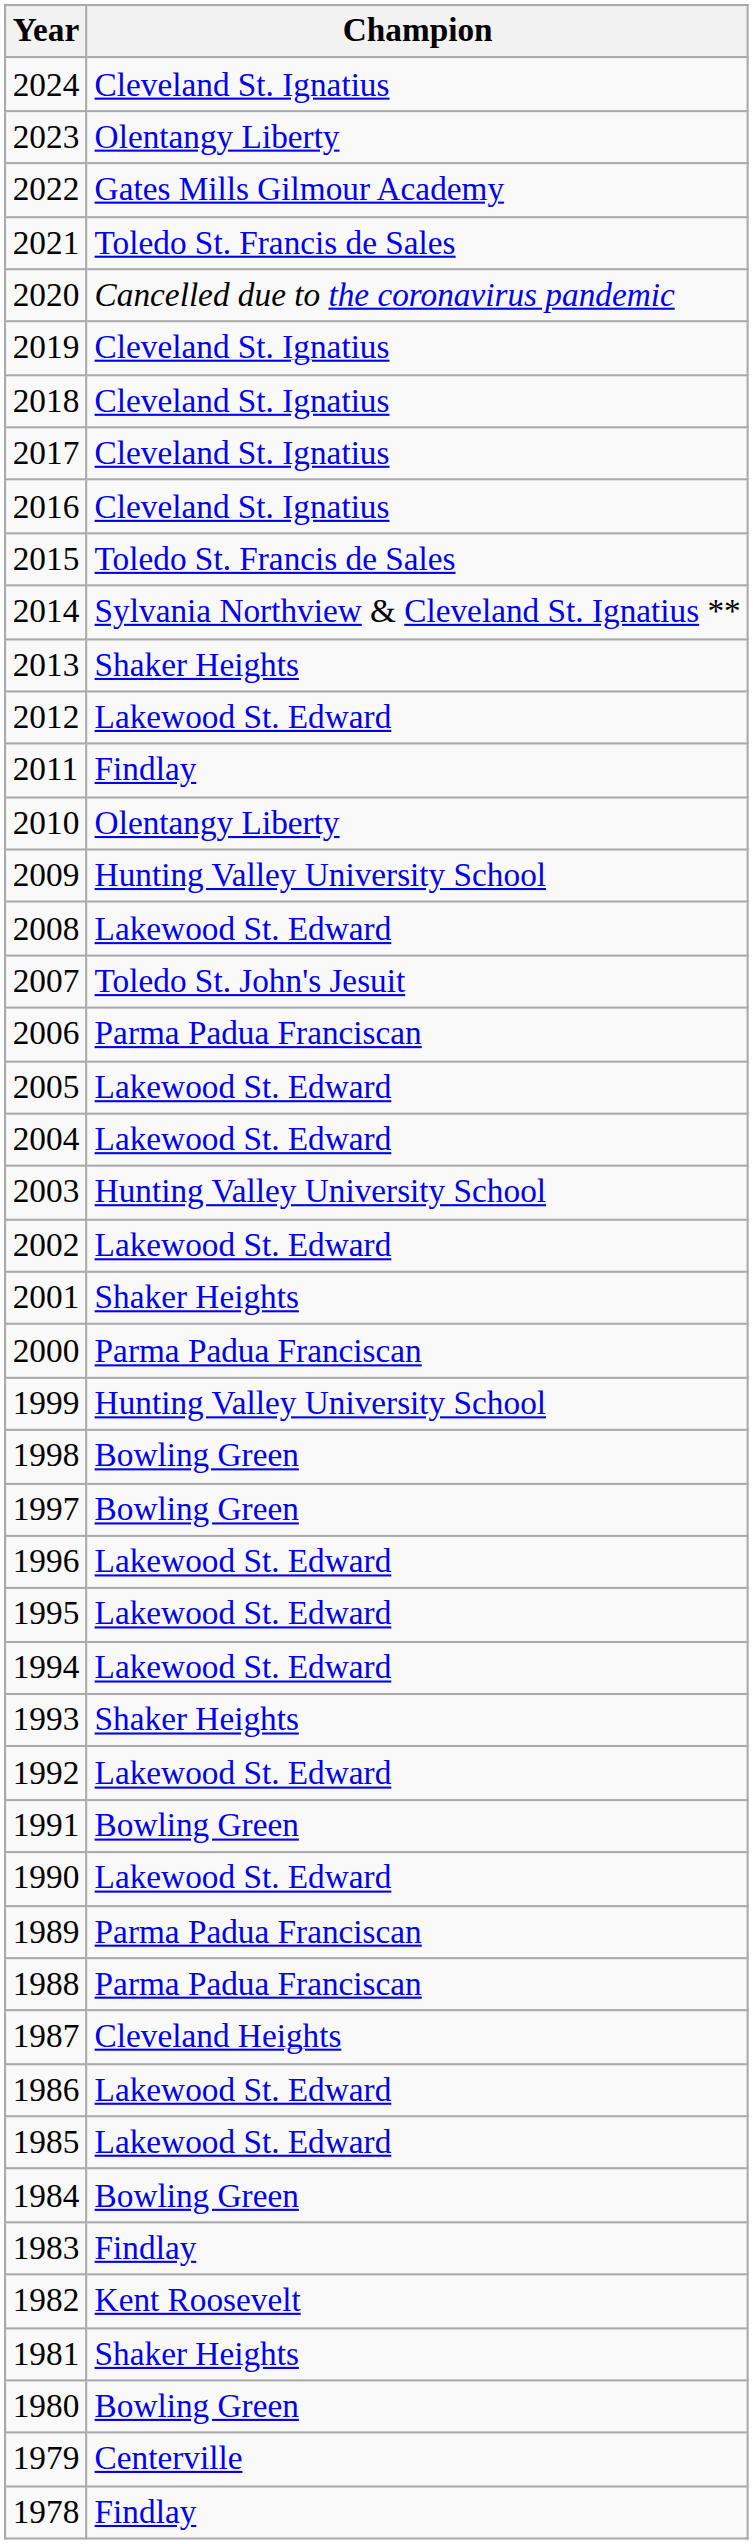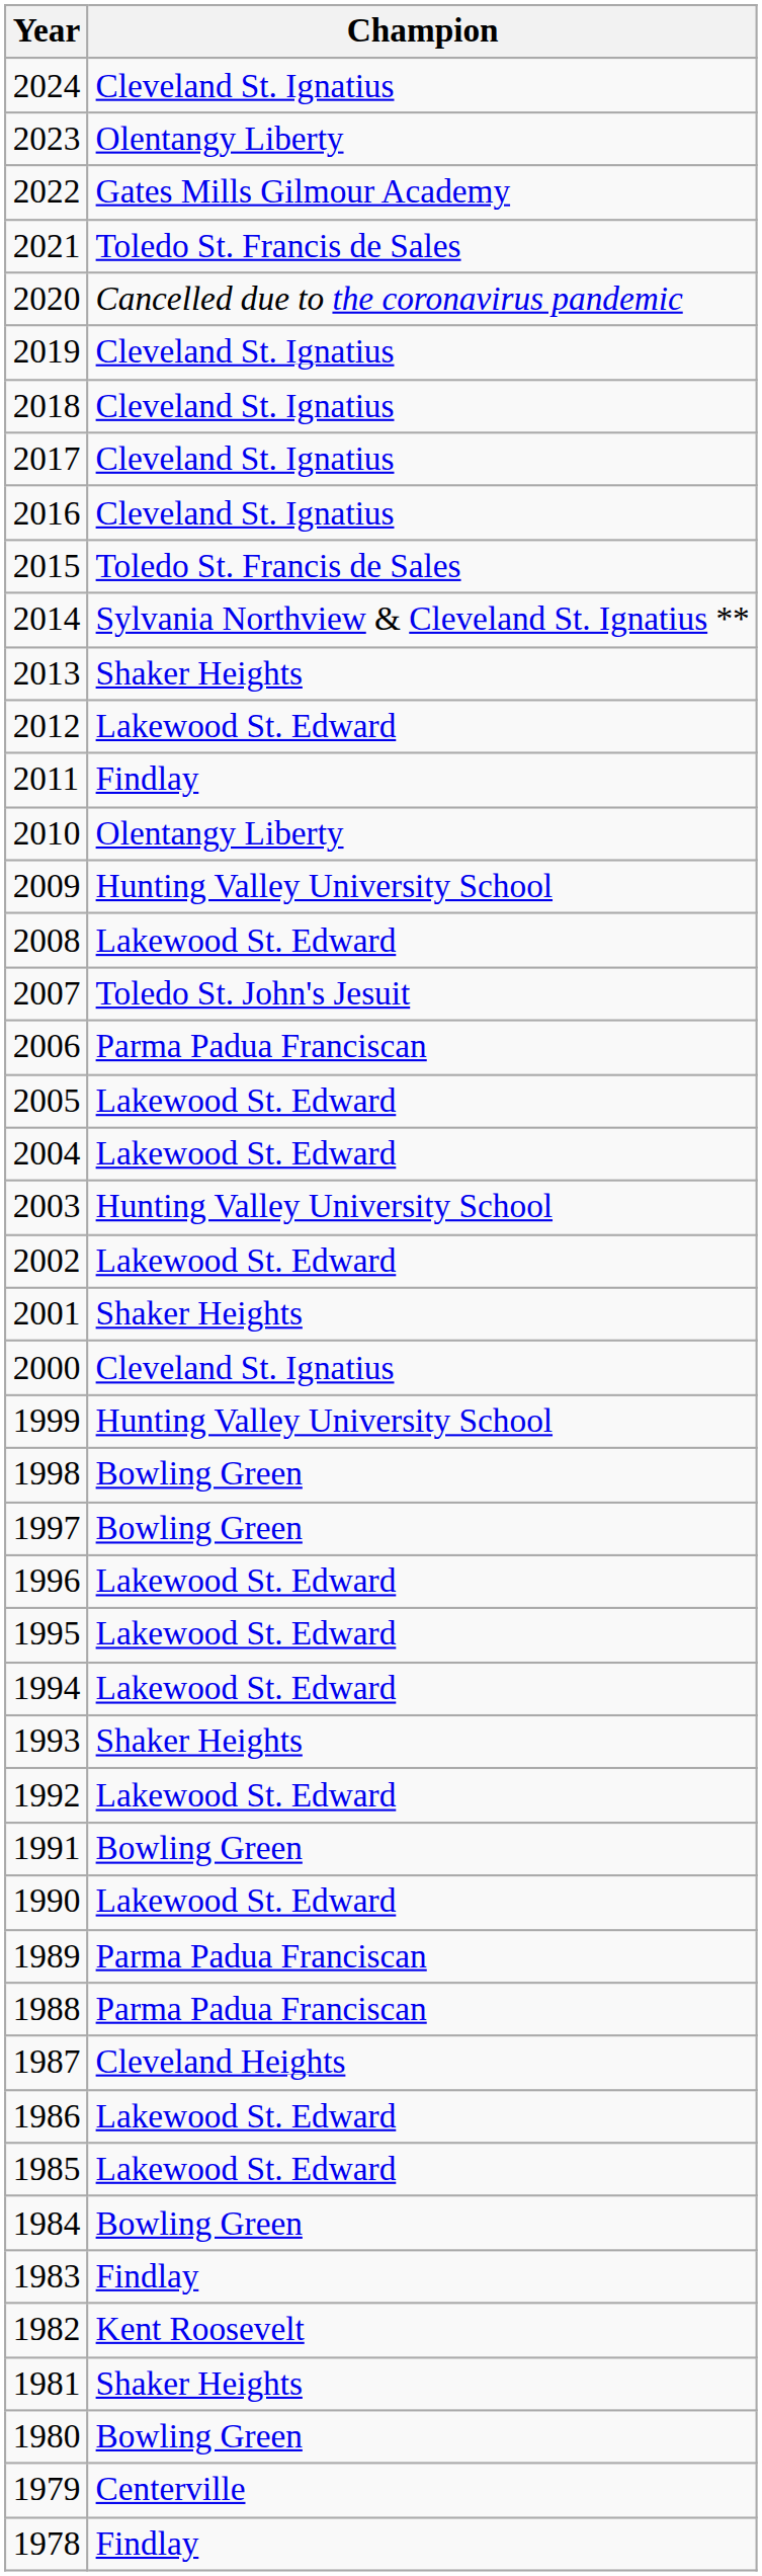 <table class="wikitable">
 <tr>
 <th>Year</th>
 <th>Champion</th>
 </tr>
 <tr>
 <td>2024</td>
 <td><a href='#'>Cleveland St. Ignatius</a></td>
 </tr>
 <tr>
 <td>2023</td>
 <td><a href='#'>Olentangy Liberty</a></td>
 </tr>
 <tr>
 <td>2022</td>
 <td><a href='#'>Gates Mills Gilmour Academy</a></td>
 </tr>
 <tr>
 <td>2021</td>
 <td><a href='#'>Toledo St. Francis de Sales</a></td>
 </tr>
 <tr>
 <td>2020</td>
 <td><em>Cancelled due to <a href='#'>the coronavirus pandemic</a></em></td>
 </tr>
 <tr>
 <td>2019</td>
 <td><a href='#'>Cleveland St. Ignatius</a></td>
 </tr>
 <tr>
 <td>2018</td>
 <td><a href='#'>Cleveland St. Ignatius</a></td>
 </tr>
 <tr>
 <td>2017</td>
 <td><a href='#'>Cleveland St. Ignatius</a></td>
 </tr>
 <tr>
 <td>2016</td>
 <td><a href='#'>Cleveland St. Ignatius</a></td>
 </tr>
 <tr>
 <td>2015</td>
 <td><a href='#'>Toledo St. Francis de Sales</a></td>
 </tr>
 <tr>
 <td>2014</td>
 <td><a href='#'>Sylvania Northview</a> & <a href='#'>Cleveland St. Ignatius</a> **</td>
 </tr>
 <tr>
 <td>2013</td>
 <td><a href='#'>Shaker Heights</a></td>
 </tr>
 <tr>
 <td>2012</td>
 <td><a href='#'>Lakewood St. Edward</a></td>
 </tr>
 <tr>
 <td>2011</td>
 <td><a href='#'>Findlay</a></td>
 </tr>
 <tr>
 <td>2010</td>
 <td><a href='#'>Olentangy Liberty</a></td>
 </tr>
 <tr>
 <td>2009</td>
 <td><a href='#'>Hunting Valley University School</a></td>
 </tr>
 <tr>
 <td>2008</td>
 <td><a href='#'>Lakewood St. Edward</a></td>
 </tr>
 <tr>
 <td>2007</td>
 <td><a href='#'>Toledo St. John's Jesuit</a></td>
 </tr>
 <tr>
 <td>2006</td>
 <td><a href='#'>Parma Padua Franciscan</a></td>
 </tr>
 <tr>
 <td>2005</td>
 <td><a href='#'>Lakewood St. Edward</a></td>
 </tr>
 <tr>
 <td>2004</td>
 <td><a href='#'>Lakewood St. Edward</a></td>
 </tr>
 <tr>
 <td>2003</td>
 <td><a href='#'>Hunting Valley University School</a></td>
 </tr>
 <tr>
 <td>2002</td>
 <td><a href='#'>Lakewood St. Edward</a></td>
 </tr>
 <tr>
 <td>2001</td>
 <td><a href='#'>Shaker Heights</a></td>
 </tr>
 <tr>
 <td>2000</td>
-<td><a href='#'>Parma Padua Franciscan</a></td>
+<td><a href='#'>Cleveland St. Ignatius</a></td>
 </tr>
 <tr>
 <td>1999</td>
 <td><a href='#'>Hunting Valley University School</a></td>
 </tr>
 <tr>
 <td>1998</td>
 <td><a href='#'>Bowling Green</a></td>
 </tr>
 <tr>
 <td>1997</td>
 <td><a href='#'>Bowling Green</a></td>
 </tr>
 <tr>
 <td>1996</td>
 <td><a href='#'>Lakewood St. Edward</a></td>
 </tr>
 <tr>
 <td>1995</td>
 <td><a href='#'>Lakewood St. Edward</a></td>
 </tr>
 <tr>
 <td>1994</td>
 <td><a href='#'>Lakewood St. Edward</a></td>
 </tr>
 <tr>
 <td>1993</td>
 <td><a href='#'>Shaker Heights</a></td>
 </tr>
 <tr>
 <td>1992</td>
 <td><a href='#'>Lakewood St. Edward</a></td>
 </tr>
 <tr>
 <td>1991</td>
 <td><a href='#'>Bowling Green</a></td>
 </tr>
 <tr>
 <td>1990</td>
 <td><a href='#'>Lakewood St. Edward</a></td>
 </tr>
 <tr>
 <td>1989</td>
 <td><a href='#'>Parma Padua Franciscan</a></td>
 </tr>
 <tr>
 <td>1988</td>
 <td><a href='#'>Parma Padua Franciscan</a></td>
 </tr>
 <tr>
 <td>1987</td>
 <td><a href='#'>Cleveland Heights</a></td>
 </tr>
 <tr>
 <td>1986</td>
 <td><a href='#'>Lakewood St. Edward</a></td>
 </tr>
 <tr>
 <td>1985</td>
 <td><a href='#'>Lakewood St. Edward</a></td>
 </tr>
 <tr>
 <td>1984</td>
 <td><a href='#'>Bowling Green</a></td>
 </tr>
 <tr>
 <td>1983</td>
 <td><a href='#'>Findlay</a></td>
 </tr>
 <tr>
 <td>1982</td>
 <td><a href='#'>Kent Roosevelt</a></td>
 </tr>
 <tr>
 <td>1981</td>
 <td><a href='#'>Shaker Heights</a></td>
 </tr>
 <tr>
 <td>1980</td>
 <td><a href='#'>Bowling Green</a></td>
 </tr>
 <tr>
 <td>1979</td>
 <td><a href='#'>Centerville</a></td>
 </tr>
 <tr>
 <td>1978</td>
 <td><a href='#'>Findlay</a></td>
 </tr>
 </table>
